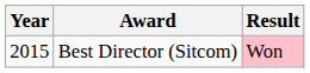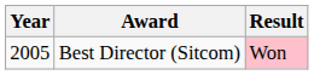 <table class="wikitable">
 <tr>
 <th>Year</th>
 <th>Award</th>
 <th>Result</th>
 </tr>
 <tr>
-<td>2015</td>
+<td>2005</td>
 <td>Best Director (Sitcom)</td>
 <td style="background: pink;">Won</td>
 </tr>
 </table>
